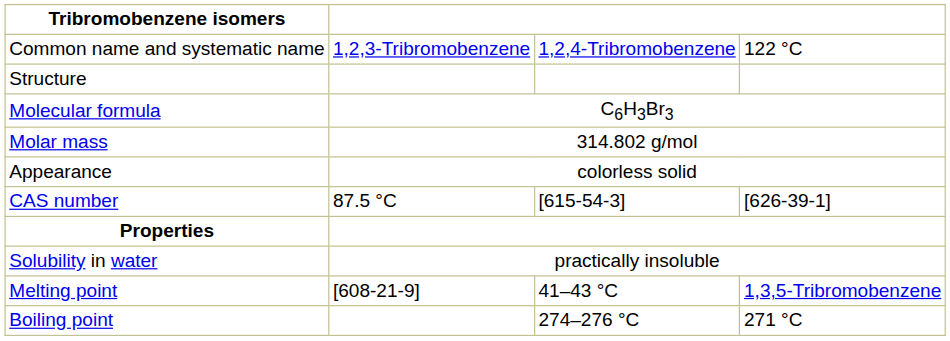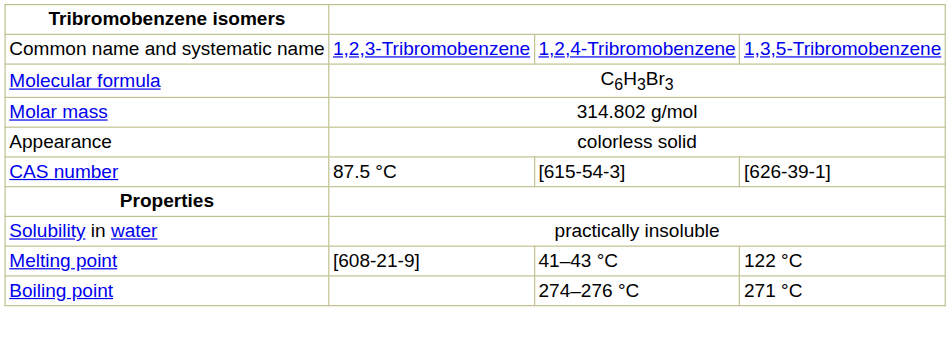 <table align="center" border="1" cellspacing="0" cellpadding="3" style="margin: 0 0 0 0.5em; background: #FFFFFF; border-collapse: collapse; border-color: #C0C090;">
 <tr>
 <th>Tribromobenzene isomers</th>
 </tr>
 <tr>
 <td>Common name and systematic name</td>
 <td><a href='#'>1,2,3-Tribromobenzene</a></td>
 <td><a href='#'>1,2,4-Tribromobenzene</a></td>
-<td>122 °C</td>
-</tr>
-<tr>
-<td>Structure</td>
-<td align="center"></td>
-<td align="center"></td>
-<td align="center"></td>
+<td><a href='#'>1,3,5-Tribromobenzene</a></td>
 </tr>
 <tr>
 <td><a href='#'>Molecular formula</a></td>
 <td align="center" colspan="3">C<sub>6</sub>H<sub>3</sub>Br<sub>3</sub></td>
 </tr>
 <tr>
 <td><a href='#'>Molar mass</a></td>
 <td align="center" colspan="3">314.802 g/mol</td>
 </tr>
 <tr>
 <td>Appearance</td>
 <td align="center" colspan="3">colorless solid</td>
 </tr>
 <tr>
 <td><a href='#'>CAS number</a></td>
 <td>87.5 °C</td>
 <td>[615-54-3]</td>
 <td>[626-39-1]</td>
 </tr>
 <tr>
 <th>Properties</th>
 </tr>
 <tr>
 <td><a href='#'>Solubility</a> in <a href='#'>water</a></td>
 <td align="center" colspan="3">practically insoluble</td>
 </tr>
 <tr>
 <td><a href='#'>Melting point</a></td>
 <td>[608-21-9]</td>
 <td>41–43 °C</td>
-<td><a href='#'>1,3,5-Tribromobenzene</a></td>
+<td>122 °C</td>
 </tr>
 <tr>
 <td><a href='#'>Boiling point</a></td>
 <td></td>
 <td>274–276 °C</td>
 <td>271 °C</td>
 </tr>
 </table>
